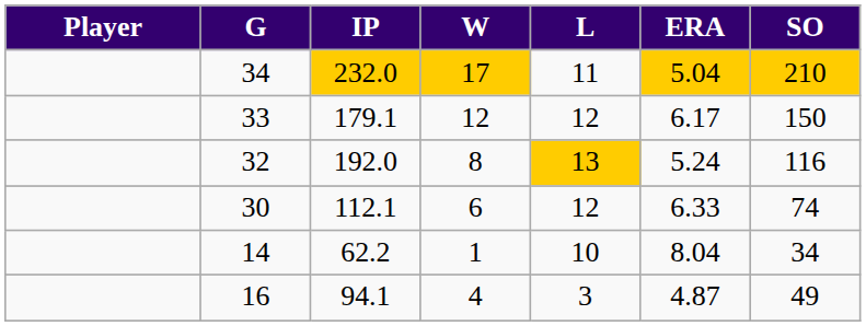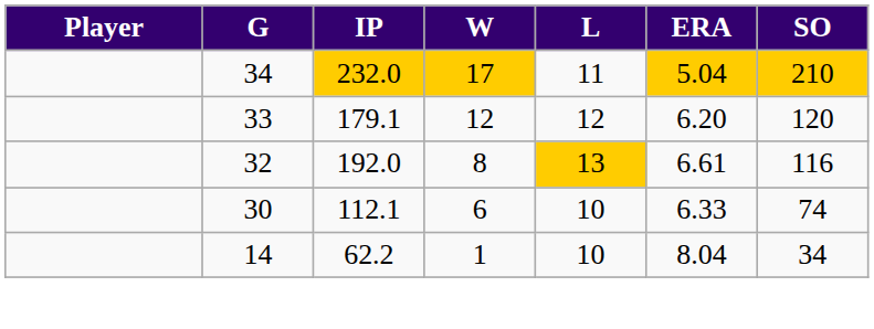 <table class="wikitable sortable">
 <tr>
 <th style="background:#33006F;color:#FFFFFF;" width="16%">Player</th>
 <th style="background:#33006F;color:#FFFFFF;" width="9%">G</th>
 <th style="background:#33006F;color:#FFFFFF;" width="9%">IP</th>
 <th style="background:#33006F;color:#FFFFFF;" width="9%">W</th>
 <th style="background:#33006F;color:#FFFFFF;" width="9%">L</th>
 <th style="background:#33006F;color:#FFFFFF;" width="9%">ERA</th>
 <th style="background:#33006F;color:#FFFFFF;" width="9%">SO</th>
 </tr>
 <tr style="text-align:center;">
 <td></td>
 <td>34</td>
 <td bgcolor="#FFCC00">232.0</td>
 <td bgcolor="#FFCC00">17</td>
 <td>11</td>
 <td bgcolor="#FFCC00">5.04</td>
 <td bgcolor="#FFCC00">210</td>
 </tr>
 <tr style="text-align:center;">
 <td></td>
 <td>33</td>
 <td>179.1</td>
 <td>12</td>
 <td>12</td>
-<td>6.17</td>
-<td>150</td>
+<td>6.20</td>
+<td>120</td>
 </tr>
 <tr style="text-align:center;">
 <td></td>
 <td>32</td>
 <td>192.0</td>
 <td>8</td>
 <td bgcolor="#FFCC00">13</td>
-<td>5.24</td>
+<td>6.61</td>
 <td>116</td>
 </tr>
 <tr style="text-align:center;">
 <td></td>
 <td>30</td>
 <td>112.1</td>
 <td>6</td>
-<td>12</td>
+<td>10</td>
 <td>6.33</td>
 <td>74</td>
 </tr>
 <tr style="text-align:center;">
 <td></td>
 <td>14</td>
 <td>62.2</td>
 <td>1</td>
 <td>10</td>
 <td>8.04</td>
 <td>34</td>
 </tr>
-<tr style="text-align:center;">
-<td></td>
-<td>16</td>
-<td>94.1</td>
-<td>4</td>
-<td>3</td>
-<td>4.87</td>
-<td>49</td>
-</tr>
 </table>
